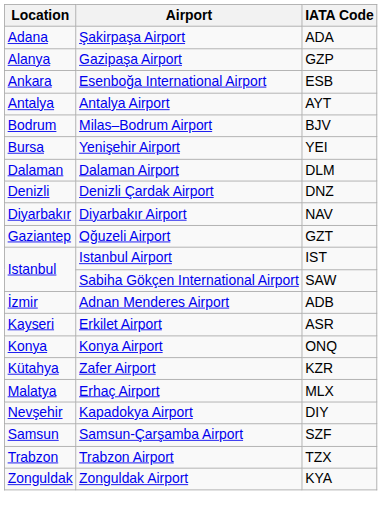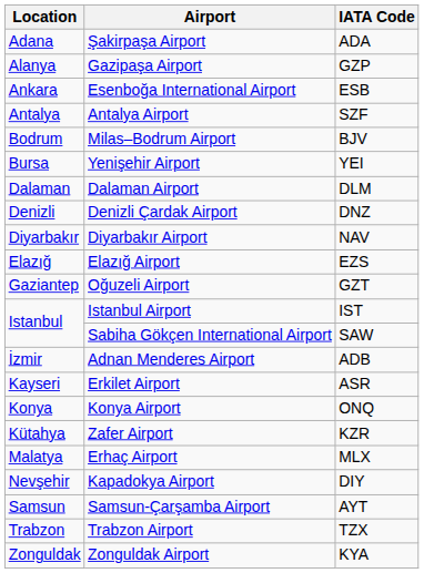 <table class="wikitable">
 <tr>
 <th>Location</th>
 <th>Airport</th>
 <th>IATA Code</th>
 </tr>
 <tr>
 <td><a href='#'>Adana</a></td>
 <td><a href='#'>Şakirpaşa Airport</a></td>
 <td>ADA</td>
 </tr>
 <tr>
 <td><a href='#'>Alanya</a></td>
 <td><a href='#'>Gazipaşa Airport</a></td>
 <td>GZP</td>
 </tr>
 <tr>
 <td><a href='#'>Ankara</a></td>
 <td><a href='#'>Esenboğa International Airport</a></td>
 <td>ESB</td>
 </tr>
 <tr>
 <td><a href='#'>Antalya</a></td>
 <td><a href='#'>Antalya Airport</a></td>
-<td>AYT</td>
+<td>SZF</td>
 </tr>
 <tr>
 <td><a href='#'>Bodrum</a></td>
 <td><a href='#'>Milas–Bodrum Airport</a></td>
 <td>BJV</td>
 </tr>
 <tr>
 <td><a href='#'>Bursa</a></td>
 <td><a href='#'>Yenişehir Airport</a></td>
 <td>YEI</td>
 </tr>
 <tr>
 <td><a href='#'>Dalaman</a></td>
 <td><a href='#'>Dalaman Airport</a></td>
 <td>DLM</td>
 </tr>
 <tr>
 <td><a href='#'>Denizli</a></td>
 <td><a href='#'>Denizli Çardak Airport</a></td>
 <td>DNZ</td>
 </tr>
 <tr>
 <td><a href='#'>Diyarbakır</a></td>
 <td><a href='#'>Diyarbakır Airport</a></td>
 <td>NAV</td>
+</tr>
+<tr>
+<td><a href='#'>Elazığ</a></td>
+<td><a href='#'>Elazığ Airport</a></td>
+<td>EZS</td>
 </tr>
 <tr>
 <td><a href='#'>Gaziantep</a></td>
 <td><a href='#'>Oğuzeli Airport</a></td>
 <td>GZT</td>
 </tr>
 <tr>
 <td rowspan=2><a href='#'>Istanbul</a></td>
 <td><a href='#'>Istanbul Airport</a></td>
 <td>IST</td>
 </tr>
 <tr>
 <td><a href='#'>Sabiha Gökçen International Airport</a></td>
 <td>SAW</td>
 </tr>
 <tr>
 <td><a href='#'>İzmir</a></td>
 <td><a href='#'>Adnan Menderes Airport</a></td>
 <td>ADB</td>
 </tr>
 <tr>
 <td><a href='#'>Kayseri</a></td>
 <td><a href='#'>Erkilet Airport</a></td>
 <td>ASR</td>
 </tr>
 <tr>
 <td><a href='#'>Konya</a></td>
 <td><a href='#'>Konya Airport</a></td>
 <td>ONQ</td>
 </tr>
 <tr>
 <td><a href='#'>Kütahya</a></td>
 <td><a href='#'>Zafer Airport</a></td>
 <td>KZR</td>
 </tr>
 <tr>
 <td><a href='#'>Malatya</a></td>
 <td><a href='#'>Erhaç Airport</a></td>
 <td>MLX</td>
 </tr>
 <tr>
 <td><a href='#'>Nevşehir</a></td>
 <td><a href='#'>Kapadokya Airport</a></td>
 <td>DIY</td>
 </tr>
 <tr>
 <td><a href='#'>Samsun</a></td>
 <td><a href='#'>Samsun-Çarşamba Airport</a></td>
-<td>SZF</td>
+<td>AYT</td>
 </tr>
 <tr>
 <td><a href='#'>Trabzon</a></td>
 <td><a href='#'>Trabzon Airport</a></td>
 <td>TZX</td>
 </tr>
 <tr>
 <td><a href='#'>Zonguldak</a></td>
 <td><a href='#'>Zonguldak Airport</a></td>
 <td>KYA</td>
 </tr>
 </table>
